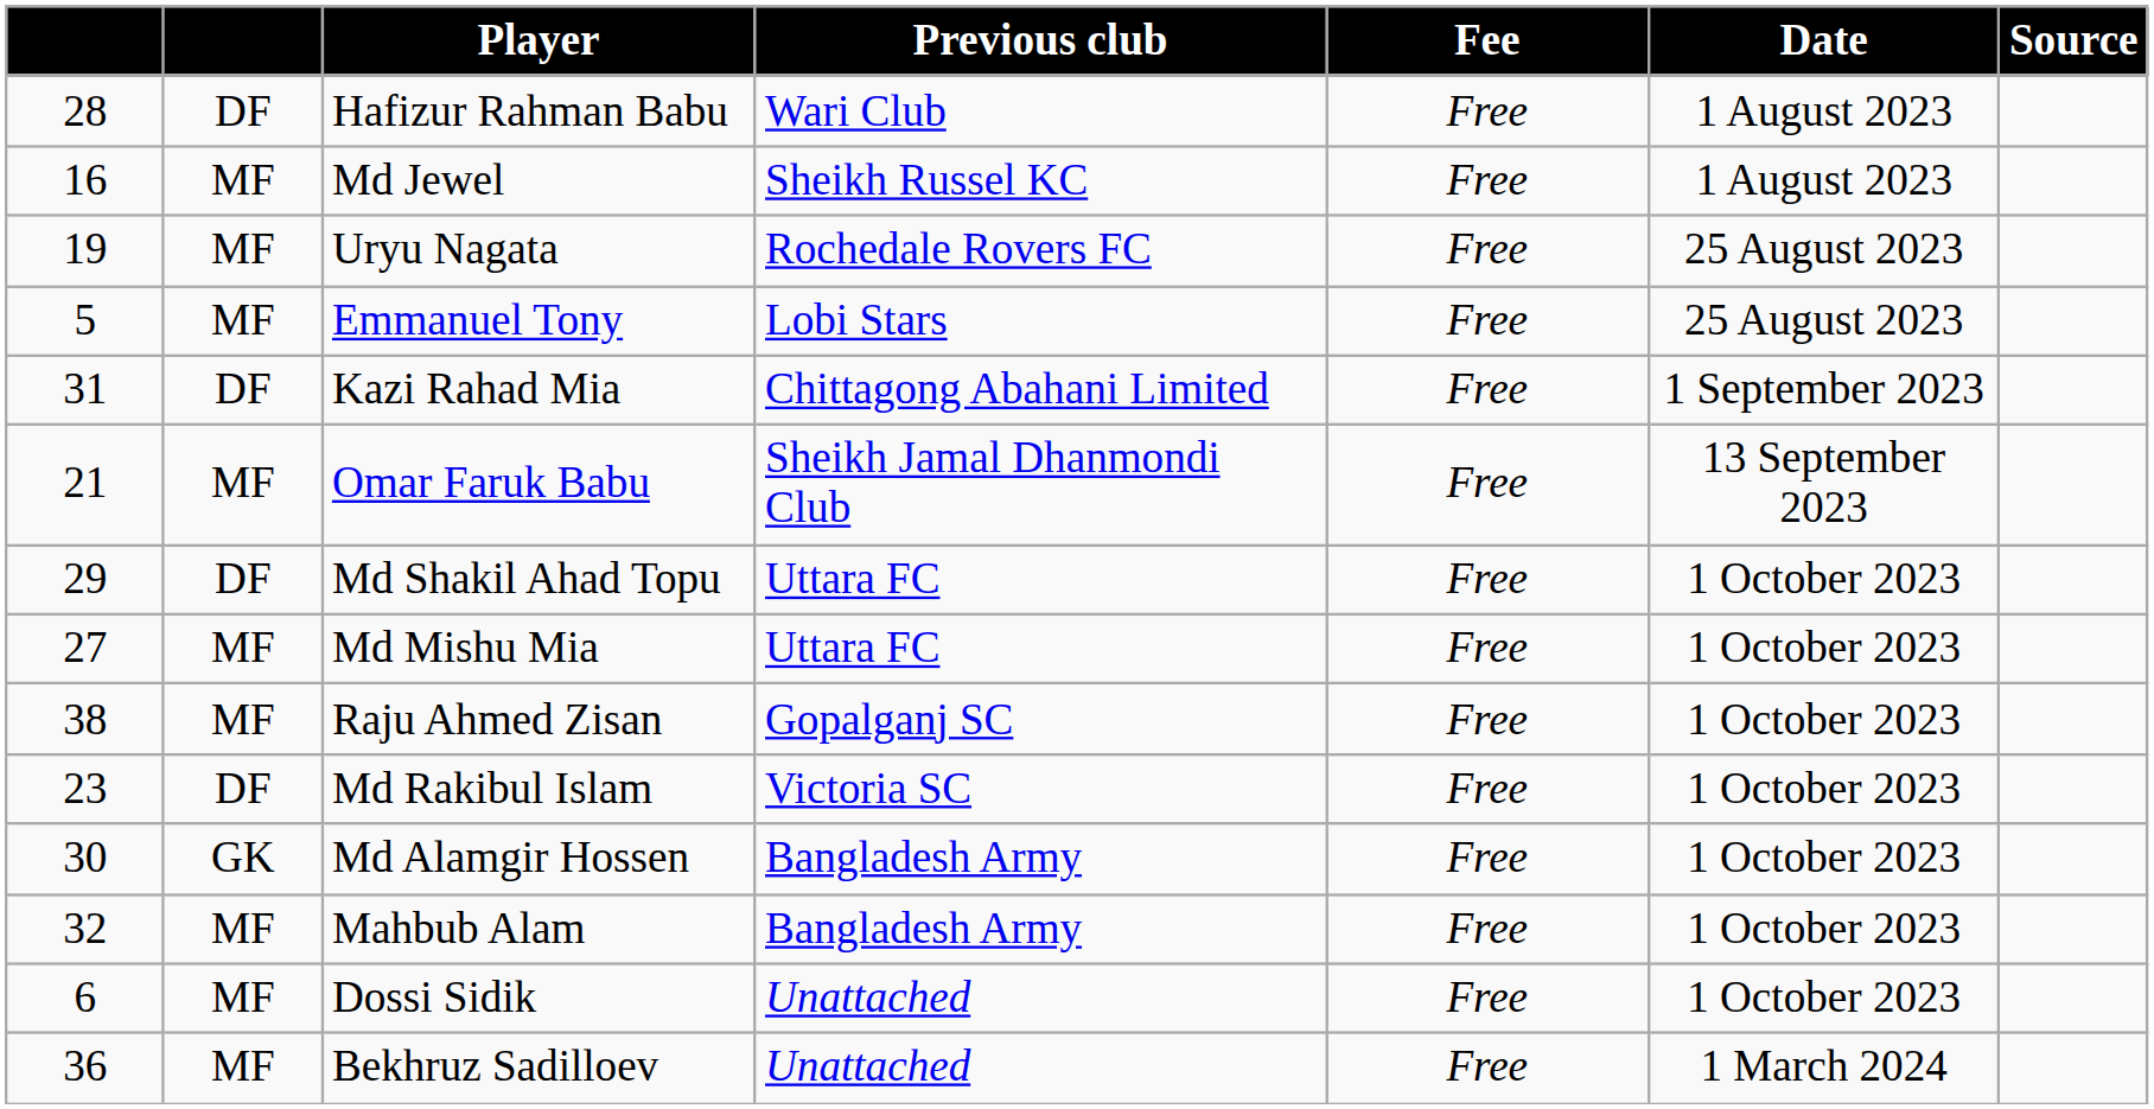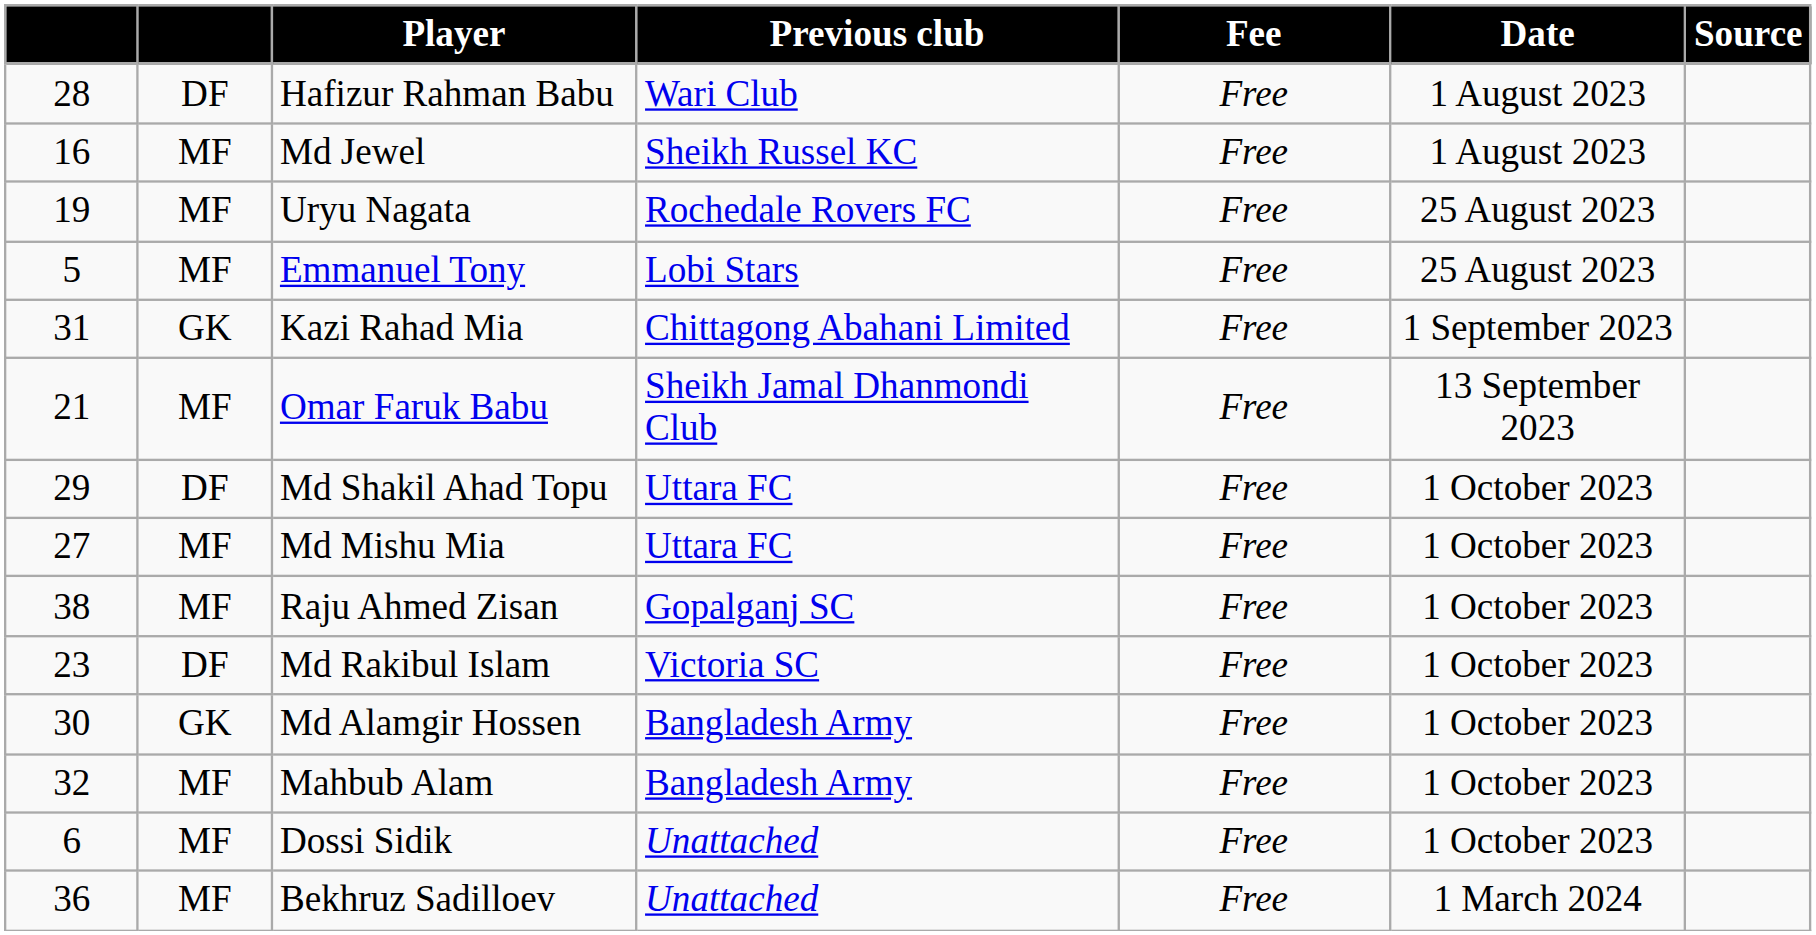 <table class="wikitable plainrowheaders sortable" style="text-align:center">
 <tr>
 <th style="background:black; color:white; width:50px;"></th>
 <th style="background:black; color:white; width:50px;"></th>
 <th style="background:black; color:white; width:150px;">Player</th>
 <th style="background:black; color:white; width:200px;">Previous club</th>
 <th style="background:black; color:white; width:110px;">Fee</th>
 <th style="background:black; color:white; width:120px;">Date</th>
 <th style="background:black; color:white; width:25px;">Source</th>
 </tr>
 <tr>
 <td align="center">28</td>
 <td align="center">DF</td>
 <td align="left">Hafizur Rahman Babu</td>
 <td align="left"><a href='#'>Wari Club</a></td>
 <td align="center"><em>Free</em></td>
 <td>1 August 2023</td>
 <td></td>
 </tr>
 <tr>
 <td align="center">16</td>
 <td align="center">MF</td>
 <td align="left">Md Jewel</td>
 <td align="left"><a href='#'>Sheikh Russel KC</a></td>
 <td align="center"><em>Free</em></td>
 <td>1 August 2023</td>
 <td></td>
 </tr>
 <tr>
 <td align="center">19</td>
 <td align="center">MF</td>
 <td align="left"> Uryu Nagata</td>
 <td align="left"> <a href='#'>Rochedale Rovers FC</a></td>
 <td align="center"><em>Free</em></td>
 <td>25 August 2023</td>
 <td></td>
 </tr>
 <tr>
 <td align="center">5</td>
 <td align="center">MF</td>
 <td align="left"> <a href='#'>Emmanuel Tony</a></td>
 <td align="left"> <a href='#'>Lobi Stars</a></td>
 <td align="center"><em>Free</em></td>
 <td>25 August 2023</td>
 <td></td>
 </tr>
 <tr>
 <td align="center">31</td>
-<td align="center">DF</td>
+<td align="center">GK</td>
 <td align="left">Kazi Rahad Mia</td>
 <td align="left"><a href='#'>Chittagong Abahani Limited</a></td>
 <td><em>Free</em></td>
 <td align="center">1 September 2023</td>
 <td></td>
 </tr>
 <tr>
 <td align="center">21</td>
 <td align="center">MF</td>
 <td align="left"><a href='#'>Omar Faruk Babu</a></td>
 <td align="left"><a href='#'>Sheikh Jamal Dhanmondi Club</a></td>
 <td><em>Free</em></td>
 <td align="center">13 September 2023</td>
 <td></td>
 </tr>
 <tr>
 <td align="center">29</td>
 <td align="center">DF</td>
 <td align="left">Md Shakil Ahad Topu</td>
 <td align="left"><a href='#'>Uttara FC</a></td>
 <td><em>Free</em></td>
 <td align="center">1 October 2023</td>
 <td></td>
 </tr>
 <tr>
 <td align="center">27</td>
 <td align="center">MF</td>
 <td align="left">Md Mishu Mia</td>
 <td align="left"><a href='#'>Uttara FC</a></td>
 <td><em>Free</em></td>
 <td align="center">1 October 2023</td>
 <td></td>
 </tr>
 <tr>
 <td align="center">38</td>
 <td align="center">MF</td>
 <td align="left">Raju Ahmed Zisan</td>
 <td align="left"><a href='#'>Gopalganj SC</a></td>
 <td><em>Free</em></td>
 <td align="center">1 October 2023</td>
 <td></td>
 </tr>
 <tr>
 <td align="center">23</td>
 <td align="center">DF</td>
 <td align="left">Md Rakibul Islam</td>
 <td align="left"><a href='#'>Victoria SC</a></td>
 <td><em>Free</em></td>
 <td align="center">1 October 2023</td>
 <td></td>
 </tr>
 <tr>
 <td align="center">30</td>
 <td align="center">GK</td>
 <td align="left">Md Alamgir Hossen</td>
 <td align="left"><a href='#'>Bangladesh Army</a></td>
 <td><em>Free</em></td>
 <td align="center">1 October 2023</td>
 <td></td>
 </tr>
 <tr>
 <td align="center">32</td>
 <td align="center">MF</td>
 <td align="left">Mahbub Alam</td>
 <td align="left"><a href='#'>Bangladesh Army</a></td>
 <td><em>Free</em></td>
 <td align="center">1 October 2023</td>
 </tr>
 <tr>
 <td align="center">6</td>
 <td align="center">MF</td>
 <td align="left"> Dossi Sidik</td>
 <td align="left"><em><a href='#'>Unattached</a></em></td>
 <td><em>Free</em></td>
 <td align="center">1 October 2023</td>
 <td></td>
 </tr>
 <tr>
 <td align="center">36</td>
 <td align="center">MF</td>
 <td align="left"> Bekhruz Sadilloev</td>
 <td align="left"><em><a href='#'>Unattached</a></em></td>
 <td><em>Free</em></td>
 <td align="center">1 March 2024</td>
 <td></td>
 </tr>
 </table>
